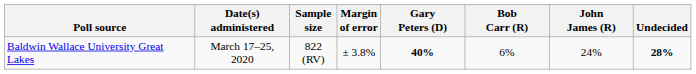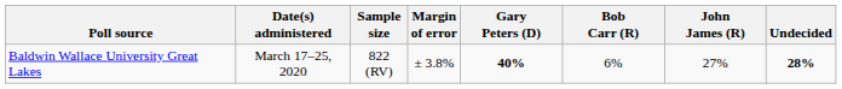 <table class="wikitable" style="font-size:90%;text-align:center;">
 <tr valign=bottom>
 <th>Poll source</th>
 <th>Date(s)<br>administered</th>
 <th>Sample<br>size</th>
 <th>Margin<br>of error</th>
 <th style="width:100px;">Gary<br>Peters (D)</th>
 <th style="width:100px;">Bob<br>Carr (R)</th>
 <th style="width:100px;">John<br>James (R)</th>
 <th>Undecided</th>
 </tr>
 <tr>
 <td style="text-align:left;"><a href='#'>Baldwin Wallace University Great Lakes</a></td>
 <td>March 17–25, 2020</td>
 <td>822 (RV)</td>
 <td>± 3.8%</td>
 <td><strong>40%</strong></td>
 <td>6%</td>
-<td>24%</td>
+<td>27%</td>
 <td><strong>28%</strong></td>
 </tr>
 </table>
